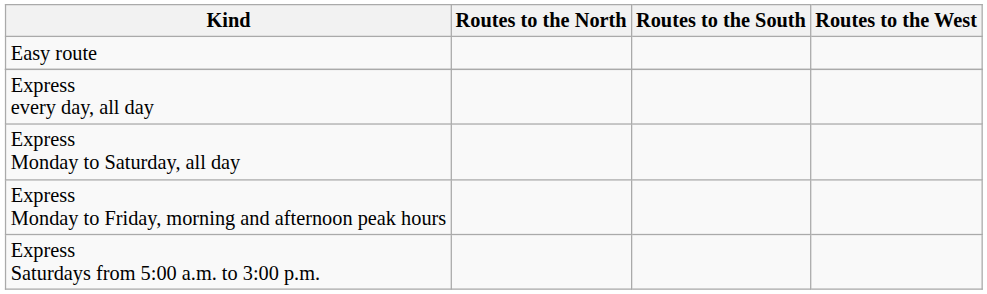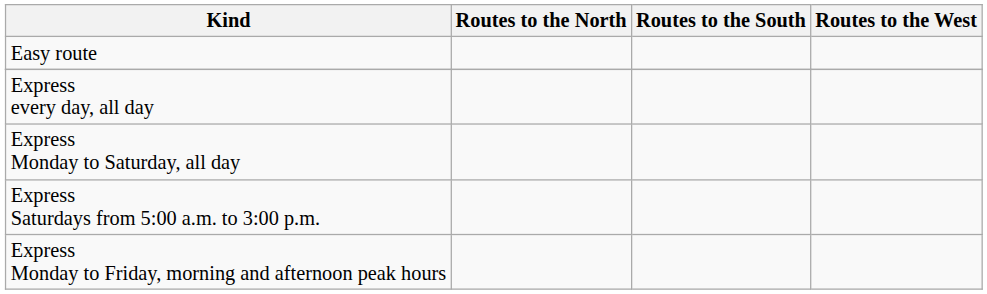 <table class="wikitable" style="margin-left: auto; margin-right: auto; border: none;">
 <tr>
 <th>Kind</th>
 <th>Routes to the North</th>
 <th>Routes to the South</th>
 <th>Routes to the West</th>
 </tr>
 <tr>
 <td>Easy route</td>
 <td> </td>
 <td> </td>
 <td></td>
 </tr>
 <tr>
 </tr>
 <tr>
 <td>Express<br>every day, all day</td>
 <td></td>
 <td></td>
 <td></td>
 </tr>
 <tr>
 <td>Express<br>Monday to Saturday, all day</td>
 <td> </td>
 <td> </td>
 <td></td>
 </tr>
 <tr>
+<td>Express<br>Saturdays from 5:00 a.m. to 3:00 p.m.</td>
+<td></td>
+<td></td>
+<td></td>
+</tr>
+<tr>
 <td>Express<br>Monday to Friday, morning and afternoon peak hours</td>
 <td> </td>
 <td></td>
 <td></td>
 </tr>
-<tr>
-<td>Express<br>Saturdays from 5:00 a.m. to 3:00 p.m.</td>
-<td></td>
-<td></td>
-<td></td>
-</tr>
 </table>
